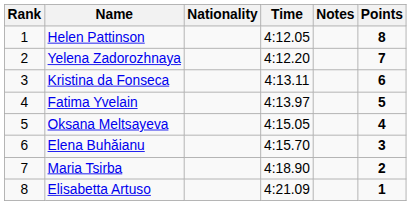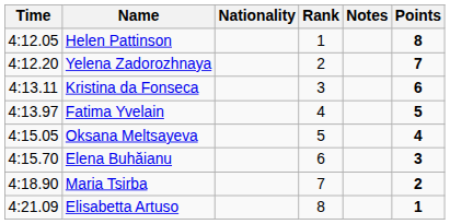 <table class="wikitable sortable" style="text-align:center">
 <tr>
-<th>Rank</th>
+<th>Time</th>
 <th>Name</th>
 <th>Nationality</th>
-<th>Time</th>
+<th>Rank</th>
 <th>Notes</th>
 <th>Points</th>
 </tr>
 <tr>
-<td>1</td>
+<td>4:12.05</td>
 <td align=left><a href='#'>Helen Pattinson</a></td>
 <td align=left></td>
-<td>4:12.05</td>
+<td>1</td>
 <td></td>
 <td><strong>8</strong></td>
 </tr>
 <tr>
-<td>2</td>
+<td>4:12.20</td>
 <td align=left><a href='#'>Yelena Zadorozhnaya</a></td>
 <td align=left></td>
-<td>4:12.20</td>
+<td>2</td>
 <td></td>
 <td><strong>7</strong></td>
 </tr>
 <tr>
-<td>3</td>
+<td>4:13.11</td>
 <td align=left><a href='#'>Kristina da Fonseca</a></td>
 <td align=left></td>
-<td>4:13.11</td>
+<td>3</td>
 <td></td>
 <td><strong>6</strong></td>
 </tr>
 <tr>
-<td>4</td>
+<td>4:13.97</td>
 <td align=left><a href='#'>Fatima Yvelain</a></td>
 <td align=left></td>
-<td>4:13.97</td>
+<td>4</td>
 <td></td>
 <td><strong>5</strong></td>
 </tr>
 <tr>
-<td>5</td>
+<td>4:15.05</td>
 <td align=left><a href='#'>Oksana Meltsayeva</a></td>
 <td align=left></td>
-<td>4:15.05</td>
+<td>5</td>
 <td></td>
 <td><strong>4</strong></td>
 </tr>
 <tr>
-<td>6</td>
+<td>4:15.70</td>
 <td align=left><a href='#'>Elena Buhăianu</a></td>
 <td align=left></td>
-<td>4:15.70</td>
+<td>6</td>
 <td></td>
 <td><strong>3</strong></td>
 </tr>
 <tr>
-<td>7</td>
+<td>4:18.90</td>
 <td align=left><a href='#'>Maria Tsirba</a></td>
 <td align=left></td>
-<td>4:18.90</td>
+<td>7</td>
 <td></td>
 <td><strong>2</strong></td>
 </tr>
 <tr>
-<td>8</td>
+<td>4:21.09</td>
 <td align=left><a href='#'>Elisabetta Artuso</a></td>
 <td align=left></td>
-<td>4:21.09</td>
+<td>8</td>
 <td></td>
 <td><strong>1</strong></td>
 </tr>
 </table>
